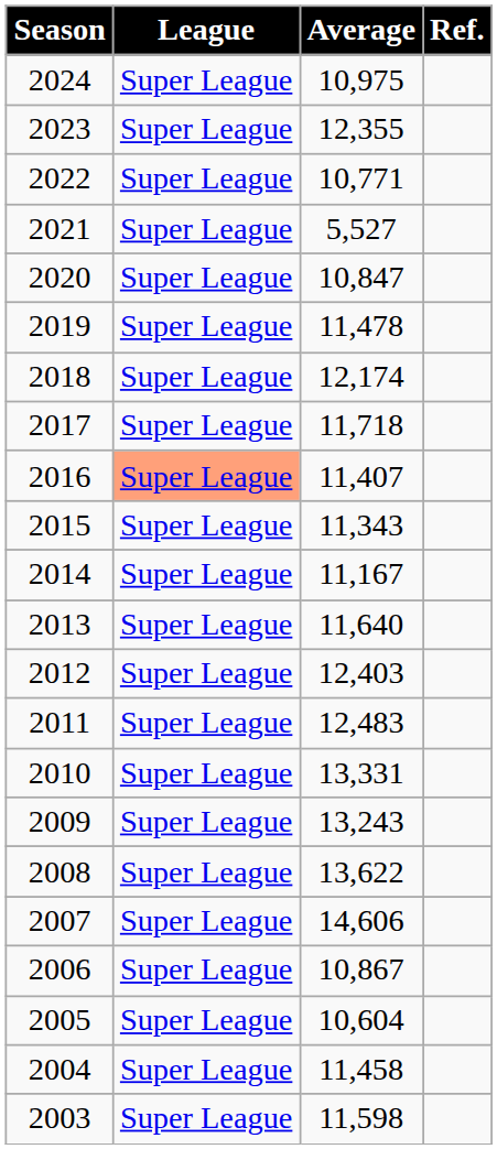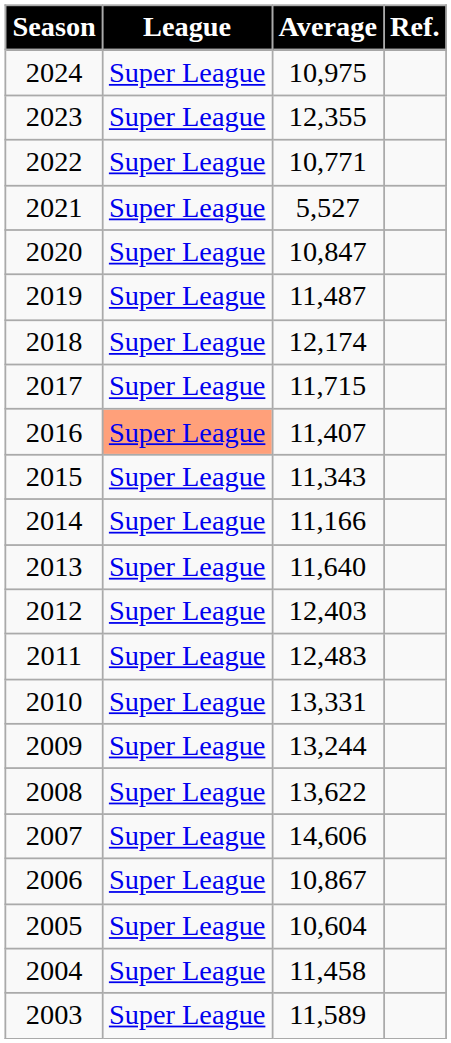 <table class="wikitable" style="text-align: center;margin-left:1em;float:right"">
 <tr>
 <th style="background-color:#000000; color:#FFFFFF; border:3px ##;">Season</th>
 <th style="background-color:#000000; color:#FFFFFF; border:3px ##;">League</th>
 <th style="background-color:#000000; color:#FFFFFF; border:3px ##;">Average</th>
 <th style="background-color:#000000; color:#FFFFFF; border:3px ##;">Ref.</th>
 </tr>
 <tr>
 <td>2024</td>
 <td><a href='#'>Super League</a></td>
 <td>10,975</td>
 <td></td>
 </tr>
 <tr>
 <td>2023</td>
 <td><a href='#'>Super League</a></td>
 <td>12,355</td>
 <td></td>
 </tr>
 <tr>
 <td>2022</td>
 <td><a href='#'>Super League</a></td>
 <td>10,771</td>
 <td></td>
 </tr>
 <tr>
 <td>2021</td>
 <td><a href='#'>Super League</a></td>
 <td>5,527</td>
 <td></td>
 </tr>
 <tr>
 <td>2020</td>
 <td><a href='#'>Super League</a></td>
 <td>10,847</td>
 <td></td>
 </tr>
 <tr>
 <td>2019</td>
 <td><a href='#'>Super League</a></td>
-<td>11,478</td>
+<td>11,487</td>
 <td></td>
 </tr>
 <tr>
 <td>2018</td>
 <td><a href='#'>Super League</a></td>
 <td>12,174</td>
 <td></td>
 </tr>
 <tr>
 <td>2017</td>
 <td><a href='#'>Super League</a></td>
-<td>11,718</td>
+<td>11,715</td>
 <td></td>
 </tr>
 <tr>
 <td>2016</td>
 <td style="background: lightsalmon;"><a href='#'>Super League</a></td>
 <td>11,407</td>
 <td></td>
 </tr>
 <tr>
 <td>2015</td>
 <td><a href='#'>Super League</a></td>
 <td>11,343</td>
 <td></td>
 </tr>
 <tr>
 <td>2014</td>
 <td><a href='#'>Super League</a></td>
-<td>11,167</td>
+<td>11,166</td>
 <td></td>
 </tr>
 <tr>
 <td>2013</td>
 <td><a href='#'>Super League</a></td>
 <td>11,640</td>
 <td></td>
 </tr>
 <tr>
 <td>2012</td>
 <td><a href='#'>Super League</a></td>
 <td>12,403</td>
 <td></td>
 </tr>
 <tr>
 <td>2011</td>
 <td><a href='#'>Super League</a></td>
 <td>12,483</td>
 <td></td>
 </tr>
 <tr>
 <td>2010</td>
 <td><a href='#'>Super League</a></td>
 <td>13,331</td>
 <td></td>
 </tr>
 <tr>
 <td>2009</td>
 <td><a href='#'>Super League</a></td>
-<td>13,243</td>
+<td>13,244</td>
 <td></td>
 </tr>
 <tr>
 <td>2008</td>
 <td><a href='#'>Super League</a></td>
 <td>13,622</td>
 <td></td>
 </tr>
 <tr>
 <td>2007</td>
 <td><a href='#'>Super League</a></td>
 <td>14,606</td>
 <td></td>
 </tr>
 <tr>
 <td>2006</td>
 <td><a href='#'>Super League</a></td>
 <td>10,867</td>
 <td></td>
 </tr>
 <tr>
 <td>2005</td>
 <td><a href='#'>Super League</a></td>
 <td>10,604</td>
 <td></td>
 </tr>
 <tr>
 <td>2004</td>
 <td><a href='#'>Super League</a></td>
 <td>11,458</td>
 <td></td>
 </tr>
 <tr>
 <td>2003</td>
 <td><a href='#'>Super League</a></td>
-<td>11,598</td>
+<td>11,589</td>
 <td></td>
 </tr>
 </table>
